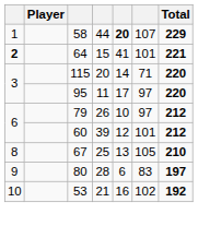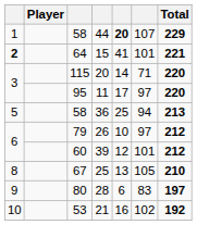 <table class="wikitable">
 <tr>
 <th></th>
 <th>Player</th>
 <th></th>
 <th></th>
 <th></th>
 <th></th>
 <th>Total</th>
 </tr>
 <tr>
 <td align=center>1</td>
 <td align=left> </td>
 <td align=center>58</td>
 <td align=center>44</td>
 <td align=center><strong>20</strong></td>
 <td align=center>107</td>
 <td align=center><strong>229</strong></td>
 </tr>
 <tr>
 <td align=center><strong>2</strong></td>
 <td align=left> </td>
 <td align=center>64</td>
 <td align=center>15</td>
 <td align=center>41</td>
 <td align=center>101</td>
 <td align=center><strong>221</strong></td>
 </tr>
 <tr>
 <td align=center rowspan=2>3</td>
 <td align=left> </td>
 <td align=center>115</td>
 <td align=center>20</td>
 <td align=center>14</td>
 <td align=center>71</td>
 <td align=center><strong>220</strong></td>
 </tr>
 <tr>
 <td align=left> </td>
 <td align=center>95</td>
 <td align=center>11</td>
 <td align=center>17</td>
 <td align=center>97</td>
 <td align=center><strong>220</strong></td>
 </tr>
 <tr>
+<td align=center>5</td>
+<td align=left> </td>
+<td align=center>58</td>
+<td align=center>36</td>
+<td align=center>25</td>
+<td align=center>94</td>
+<td align=center><strong>213</strong></td>
+</tr>
+<tr>
 <td align=center rowspan=2>6</td>
 <td align=left> </td>
 <td align=center>79</td>
 <td align=center>26</td>
 <td align=center>10</td>
 <td align=center>97</td>
 <td align=center><strong>212</strong></td>
 </tr>
 <tr>
 <td align=left> </td>
 <td align=center>60</td>
 <td align=center>39</td>
 <td align=center>12</td>
 <td align=center>101</td>
 <td align=center><strong>212</strong></td>
 </tr>
 <tr>
 <td align=center>8</td>
 <td align=left> </td>
 <td align=center>67</td>
 <td align=center>25</td>
 <td align=center>13</td>
 <td align=center>105</td>
 <td align=center><strong>210</strong></td>
 </tr>
 <tr>
 <td align=center>9</td>
 <td align=left> </td>
 <td align=center>80</td>
 <td align=center>28</td>
 <td align=center>6</td>
 <td align=center>83</td>
 <td align=center><strong>197</strong></td>
 </tr>
 <tr>
 <td align=center>10</td>
 <td align=left> </td>
 <td align=center>53</td>
 <td align=center>21</td>
 <td align=center>16</td>
 <td align=center>102</td>
 <td align=center><strong>192</strong></td>
 </tr>
 </table>
